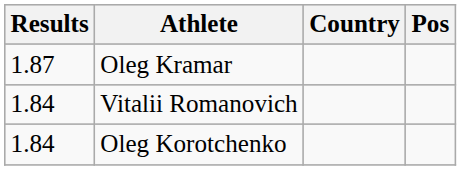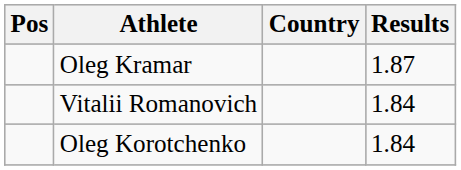 <table class="wikitable">
 <tr>
-<th>Results</th>
+<th>Pos</th>
 <th>Athlete</th>
 <th>Country</th>
-<th>Pos</th>
+<th>Results</th>
 </tr>
 <tr>
-<td>1.87</td>
+<td align="center"></td>
 <td>Oleg Kramar</td>
 <td></td>
-<td align="center"></td>
+<td>1.87</td>
 </tr>
 <tr>
-<td>1.84</td>
+<td align="center"></td>
 <td>Vitalii Romanovich</td>
 <td></td>
-<td align="center"></td>
+<td>1.84</td>
 </tr>
 <tr>
-<td>1.84</td>
+<td align="center"></td>
 <td>Oleg Korotchenko</td>
 <td></td>
-<td align="center"></td>
+<td>1.84</td>
 </tr>
 </table>
